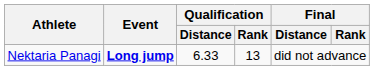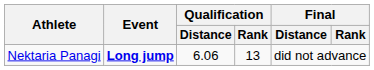 <table class="wikitable" style="font-size:90%">
 <tr>
 <th rowspan=2>Athlete</th>
 <th rowspan=2>Event</th>
 <th colspan=2>Qualification</th>
 <th colspan=2>Final</th>
 </tr>
 <tr style="font-size:95%">
 <th>Distance</th>
 <th>Rank</th>
 <th>Distance</th>
 <th>Rank</th>
 </tr>
 <tr align=center>
 <td align=left><a href='#'>Nektaria Panagi</a></td>
 <td style="text-align:left;"><strong><a href='#'>Long jump</a></strong></td>
-<td>6.33</td>
+<td>6.06</td>
 <td>13</td>
 <td colspan=2>did not advance</td>
 </tr>
 </table>
